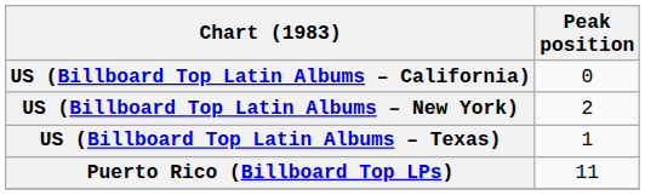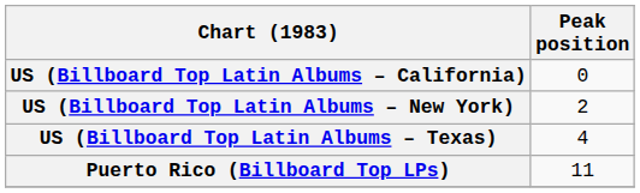 <table class="wikitable plainrowheaders sortable">
 <tr>
 <th>Chart (1983)</th>
 <th>Peak<br>position</th>
 </tr>
 <tr>
 <th scope="row">US (<a href='#'>Billboard Top Latin Albums</a> – California)</th>
 <td align="center">0</td>
 </tr>
 <tr>
 <th scope="row">US (<a href='#'>Billboard Top Latin Albums</a> – New York)</th>
 <td align="center">2</td>
 </tr>
 <tr>
 <th scope="row">US (<a href='#'>Billboard Top Latin Albums</a> – Texas)</th>
-<td align="center">1</td>
+<td align="center">4</td>
 </tr>
 <tr>
 <th scope="row">Puerto Rico (<a href='#'>Billboard Top LPs</a>)</th>
 <td align="center">11</td>
 </tr>
 <tr>
 </tr>
 </table>
